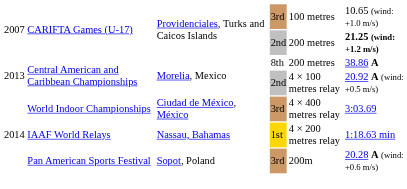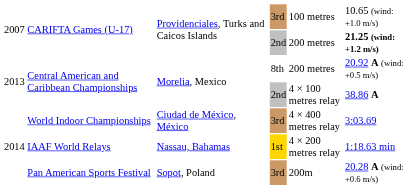 <table>
 <tr>
 <td rowspan=2>2007</td>
 <td rowspan=2><a href='#'>CARIFTA Games (U-17)</a></td>
 <td rowspan=2><a href='#'>Providenciales</a>, Turks and Caicos Islands</td>
 <td bgcolor=cc9966>3rd</td>
 <td>100 metres</td>
 <td>10.65 <small>(wind: +1.0 m/s)</small></td>
 </tr>
 <tr>
 <td bgcolor=silver>2nd</td>
 <td>200 metres</td>
 <td><strong>21.25 <small>(wind: +1.2 m/s)</small></strong></td>
 </tr>
 <tr>
 <td rowspan=2>2013</td>
 <td rowspan=2><a href='#'>Central American and Caribbean Championships</a></td>
 <td rowspan=2><a href='#'>Morelia</a>, Mexico</td>
 <td>8th</td>
 <td>200 metres</td>
-<td><a href='#'>38.86</a> <strong>A</strong></td>
+<td><a href='#'>20.92</a>  <strong>A</strong> <small>(wind: +0.5 m/s)</small></td>
 </tr>
 <tr>
 <td bgcolor=silver>2nd</td>
 <td>4 × 100 metres relay</td>
-<td><a href='#'>20.92</a>  <strong>A</strong> <small>(wind: +0.5 m/s)</small></td>
+<td><a href='#'>38.86</a> <strong>A</strong></td>
 </tr>
 <tr>
 <td rowspan=3>2014</td>
 <td><a href='#'>World Indoor Championships</a></td>
 <td><a href='#'>Ciudad de México</a>, <a href='#'>México</a></td>
 <td bgcolor=cc9966>3rd</td>
 <td>4 × 400 metres relay</td>
 <td><a href='#'>3:03.69</a></td>
 </tr>
 <tr>
 <td><a href='#'>IAAF World Relays</a></td>
 <td><a href='#'>Nassau, Bahamas</a></td>
 <td bgcolor=gold>1st</td>
 <td>4 × 200 metres relay</td>
 <td><a href='#'>1:18.63 min</a> </td>
 </tr>
 <tr>
 <td><a href='#'>Pan American Sports Festival</a></td>
 <td><a href='#'>Sopot</a>, Poland</td>
 <td bgcolor="cc9966">3rd</td>
 <td>200m</td>
 <td><a href='#'>20.28</a>  <strong>A</strong> <small>(wind: +0.6 m/s)</small></td>
 </tr>
 </table>
